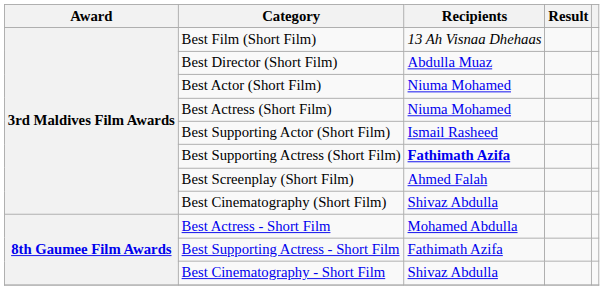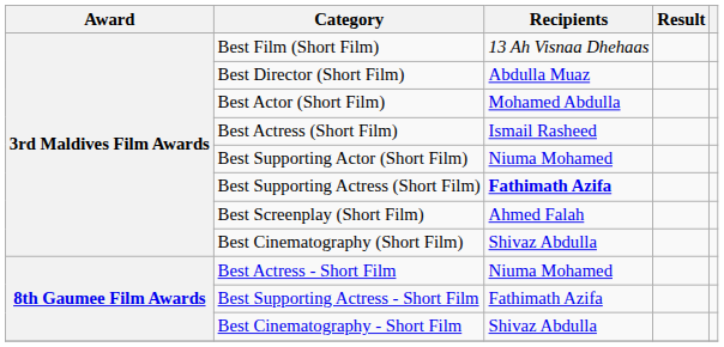 <table class="wikitable plainrowheaders sortable">
 <tr>
 <th scope="col">Award</th>
 <th scope="col">Category</th>
 <th scope="col">Recipients</th>
 <th scope="col">Result</th>
 <th scope="col" class="unsortable"></th>
 </tr>
 <tr>
 <th scope="row" rowspan="8">3rd Maldives Film Awards</th>
 <td>Best Film (Short Film)</td>
 <td><em>13 Ah Visnaa Dhehaas</em></td>
 <td></td>
 <td style="text-align:center;"></td>
 </tr>
 <tr>
 <td>Best Director (Short Film)</td>
 <td><a href='#'>Abdulla Muaz</a></td>
 <td></td>
 <td style="text-align:center;"></td>
 </tr>
 <tr>
 <td>Best Actor (Short Film)</td>
-<td><a href='#'>Niuma Mohamed</a></td>
+<td><a href='#'>Mohamed Abdulla</a></td>
 <td></td>
 <td style="text-align:center;"></td>
 </tr>
 <tr>
 <td>Best Actress (Short Film)</td>
-<td><a href='#'>Niuma Mohamed</a></td>
+<td><a href='#'>Ismail Rasheed</a></td>
 <td></td>
 <td style="text-align:center;"></td>
 </tr>
 <tr>
 <td>Best Supporting Actor (Short Film)</td>
-<td><a href='#'>Ismail Rasheed</a></td>
+<td><a href='#'>Niuma Mohamed</a></td>
 <td></td>
 <td style="text-align:center;"></td>
 </tr>
 <tr>
 <td>Best Supporting Actress (Short Film)</td>
 <td><strong><a href='#'>Fathimath Azifa</a></strong></td>
 <td></td>
 <td style="text-align:center;"></td>
 </tr>
 <tr>
 <td>Best Screenplay (Short Film)</td>
 <td><a href='#'>Ahmed Falah</a></td>
 <td></td>
 <td style="text-align:center;"></td>
 </tr>
 <tr>
 <td>Best Cinematography (Short Film)</td>
 <td><a href='#'>Shivaz Abdulla</a></td>
 <td></td>
 <td style="text-align:center;"></td>
 </tr>
 <tr>
 <th scope="row" rowspan="3"><a href='#'>8th Gaumee Film Awards</a></th>
 <td><a href='#'>Best Actress - Short Film</a></td>
-<td><a href='#'>Mohamed Abdulla</a></td>
+<td><a href='#'>Niuma Mohamed</a></td>
 <td></td>
 <td style="text-align:center;"></td>
 </tr>
 <tr>
 <td><a href='#'>Best Supporting Actress - Short Film</a></td>
 <td><a href='#'>Fathimath Azifa</a></td>
 <td></td>
 <td style="text-align:center;"></td>
 </tr>
 <tr>
 <td><a href='#'>Best Cinematography - Short Film</a></td>
 <td><a href='#'>Shivaz Abdulla</a></td>
 <td></td>
 <td style="text-align:center;"></td>
 </tr>
 <tr>
 </tr>
 </table>
